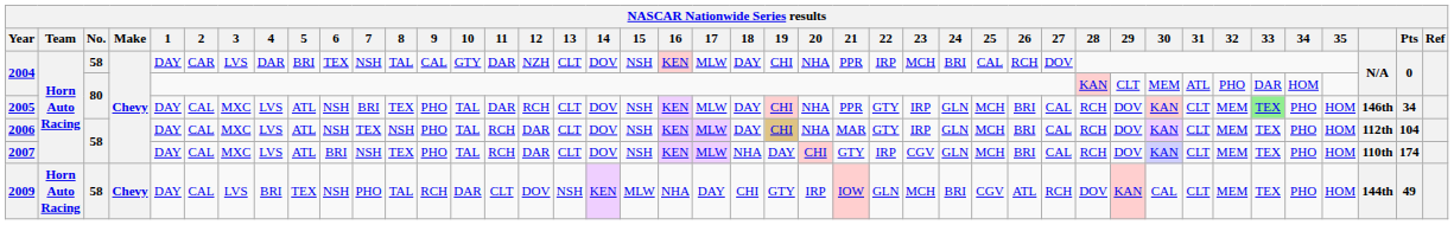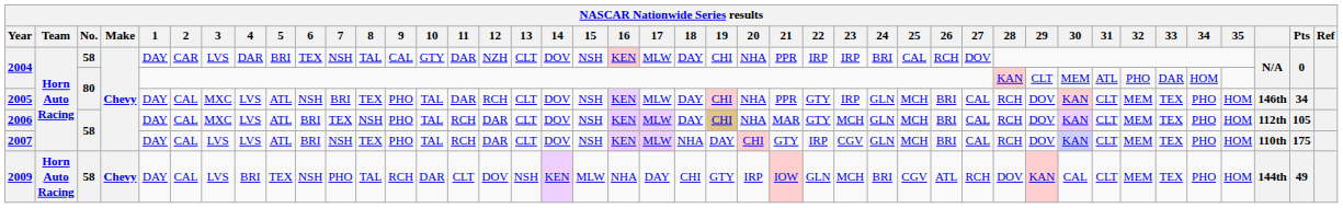 <table class="wikitable" style="text-align:center; font-size:75%">
 <tr>
 <th colspan=42><a href='#'>NASCAR Nationwide Series</a> results</th>
 </tr>
 <tr>
 <th>Year</th>
 <th>Team</th>
 <th>No.</th>
 <th>Make</th>
 <th>1</th>
 <th>2</th>
 <th>3</th>
 <th>4</th>
 <th>5</th>
 <th>6</th>
 <th>7</th>
 <th>8</th>
 <th>9</th>
 <th>10</th>
 <th>11</th>
 <th>12</th>
 <th>13</th>
 <th>14</th>
 <th>15</th>
 <th>16</th>
 <th>17</th>
 <th>18</th>
 <th>19</th>
 <th>20</th>
 <th>21</th>
 <th>22</th>
 <th>23</th>
 <th>24</th>
 <th>25</th>
 <th>26</th>
 <th>27</th>
 <th>28</th>
 <th>29</th>
 <th>30</th>
 <th>31</th>
 <th>32</th>
 <th>33</th>
 <th>34</th>
 <th>35</th>
 <th></th>
 <th>Pts</th>
 <th>Ref</th>
 </tr>
 <tr>
 <th rowspan=2><a href='#'>2004</a></th>
 <th rowspan=5><a href='#'>Horn Auto Racing</a></th>
 <th>58</th>
 <th rowspan=5><a href='#'>Chevy</a></th>
 <td><a href='#'>DAY</a></td>
 <td><a href='#'>CAR</a></td>
 <td><a href='#'>LVS</a></td>
 <td><a href='#'>DAR</a></td>
 <td><a href='#'>BRI</a></td>
 <td><a href='#'>TEX</a></td>
 <td><a href='#'>NSH</a></td>
 <td><a href='#'>TAL</a></td>
 <td><a href='#'>CAL</a></td>
 <td><a href='#'>GTY</a></td>
 <td><a href='#'>DAR</a></td>
 <td><a href='#'>NZH</a></td>
 <td><a href='#'>CLT</a></td>
 <td><a href='#'>DOV</a></td>
 <td><a href='#'>NSH</a></td>
 <td style="background:#FFCFCF;"><a href='#'>KEN</a><br></td>
 <td><a href='#'>MLW</a></td>
 <td><a href='#'>DAY</a></td>
 <td><a href='#'>CHI</a></td>
 <td><a href='#'>NHA</a></td>
 <td><a href='#'>PPR</a></td>
 <td><a href='#'>IRP</a></td>
-<td><a href='#'>MCH</a></td>
+<td><a href='#'>IRP</a></td>
 <td><a href='#'>BRI</a></td>
 <td><a href='#'>CAL</a></td>
 <td><a href='#'>RCH</a></td>
 <td><a href='#'>DOV</a></td>
 <td colspan=8></td>
 <th rowspan=2>N/A</th>
 <th rowspan=2>0</th>
 <th rowspan=2></th>
 </tr>
 <tr>
 <th rowspan=2>80</th>
 <td colspan=27></td>
 <td style="background:#FFCFCF;"><a href='#'>KAN</a><br></td>
 <td><a href='#'>CLT</a></td>
 <td><a href='#'>MEM</a></td>
 <td><a href='#'>ATL</a></td>
 <td><a href='#'>PHO</a></td>
 <td><a href='#'>DAR</a></td>
 <td><a href='#'>HOM</a></td>
 <td></td>
 </tr>
 <tr>
 <th><a href='#'>2005</a></th>
 <td><a href='#'>DAY</a></td>
 <td><a href='#'>CAL</a></td>
 <td><a href='#'>MXC</a></td>
 <td><a href='#'>LVS</a></td>
 <td><a href='#'>ATL</a></td>
 <td><a href='#'>NSH</a></td>
 <td><a href='#'>BRI</a></td>
 <td><a href='#'>TEX</a></td>
 <td><a href='#'>PHO</a></td>
 <td><a href='#'>TAL</a></td>
 <td><a href='#'>DAR</a></td>
 <td><a href='#'>RCH</a></td>
 <td><a href='#'>CLT</a></td>
 <td><a href='#'>DOV</a></td>
 <td><a href='#'>NSH</a></td>
 <td style="background:#EFCFFF;"><a href='#'>KEN</a><br></td>
 <td><a href='#'>MLW</a></td>
 <td><a href='#'>DAY</a></td>
 <td style="background:#FFCFCF;"><a href='#'>CHI</a><br></td>
 <td><a href='#'>NHA</a></td>
 <td><a href='#'>PPR</a></td>
 <td><a href='#'>GTY</a></td>
 <td><a href='#'>IRP</a></td>
 <td><a href='#'>GLN</a></td>
 <td><a href='#'>MCH</a></td>
 <td><a href='#'>BRI</a></td>
 <td><a href='#'>CAL</a></td>
 <td><a href='#'>RCH</a></td>
 <td><a href='#'>DOV</a></td>
 <td style="background:#FFCFCF;"><a href='#'>KAN</a><br></td>
 <td><a href='#'>CLT</a></td>
 <td><a href='#'>MEM</a></td>
-<td style="background: lightgreen;"><a href='#'>TEX</a></td>
+<td><a href='#'>TEX</a></td>
 <td><a href='#'>PHO</a></td>
 <td><a href='#'>HOM</a></td>
 <th>146th</th>
 <th>34</th>
 <th></th>
 </tr>
 <tr>
 <th><a href='#'>2006</a></th>
 <th rowspan=2>58</th>
 <td><a href='#'>DAY</a></td>
 <td><a href='#'>CAL</a></td>
 <td><a href='#'>MXC</a></td>
 <td><a href='#'>LVS</a></td>
 <td><a href='#'>ATL</a></td>
-<td><a href='#'>NSH</a></td>
+<td><a href='#'>BRI</a></td>
 <td><a href='#'>TEX</a></td>
 <td><a href='#'>NSH</a></td>
 <td><a href='#'>PHO</a></td>
 <td><a href='#'>TAL</a></td>
 <td><a href='#'>RCH</a></td>
 <td><a href='#'>DAR</a></td>
 <td><a href='#'>CLT</a></td>
 <td><a href='#'>DOV</a></td>
 <td><a href='#'>NSH</a></td>
 <td style="background:#EFCFFF;"><a href='#'>KEN</a><br></td>
 <td style="background:#EFCFFF;"><a href='#'>MLW</a><br></td>
 <td><a href='#'>DAY</a></td>
 <td style="background:#DFC484;"><a href='#'>CHI</a><br></td>
 <td><a href='#'>NHA</a></td>
 <td><a href='#'>MAR</a></td>
 <td><a href='#'>GTY</a></td>
-<td><a href='#'>IRP</a></td>
+<td><a href='#'>MCH</a></td>
 <td><a href='#'>GLN</a></td>
 <td><a href='#'>MCH</a></td>
 <td><a href='#'>BRI</a></td>
 <td><a href='#'>CAL</a></td>
 <td><a href='#'>RCH</a></td>
 <td><a href='#'>DOV</a></td>
 <td style="background:#EFCFFF;"><a href='#'>KAN</a><br></td>
 <td><a href='#'>CLT</a></td>
 <td><a href='#'>MEM</a></td>
 <td><a href='#'>TEX</a></td>
 <td><a href='#'>PHO</a></td>
 <td><a href='#'>HOM</a></td>
 <th>112th</th>
-<th>104</th>
+<th>105</th>
 <th></th>
 </tr>
 <tr>
 <th><a href='#'>2007</a></th>
 <td><a href='#'>DAY</a></td>
 <td><a href='#'>CAL</a></td>
-<td><a href='#'>MXC</a></td>
+<td><a href='#'>LVS</a></td>
 <td><a href='#'>LVS</a></td>
 <td><a href='#'>ATL</a></td>
 <td><a href='#'>BRI</a></td>
 <td><a href='#'>NSH</a></td>
 <td><a href='#'>TEX</a></td>
 <td><a href='#'>PHO</a></td>
 <td><a href='#'>TAL</a></td>
 <td><a href='#'>RCH</a></td>
 <td><a href='#'>DAR</a></td>
 <td><a href='#'>CLT</a></td>
 <td><a href='#'>DOV</a></td>
 <td><a href='#'>NSH</a></td>
 <td style="background:#EFCFFF;"><a href='#'>KEN</a><br></td>
 <td style="background:#EFCFFF;"><a href='#'>MLW</a><br></td>
 <td><a href='#'>NHA</a></td>
 <td><a href='#'>DAY</a></td>
 <td style="background:#FFCFCF;"><a href='#'>CHI</a><br></td>
 <td><a href='#'>GTY</a></td>
 <td><a href='#'>IRP</a></td>
 <td><a href='#'>CGV</a></td>
 <td><a href='#'>GLN</a></td>
 <td><a href='#'>MCH</a></td>
 <td><a href='#'>BRI</a></td>
 <td><a href='#'>CAL</a></td>
 <td><a href='#'>RCH</a></td>
 <td><a href='#'>DOV</a></td>
 <td style="background:#CFCFFF;"><a href='#'>KAN</a><br></td>
 <td><a href='#'>CLT</a></td>
 <td><a href='#'>MEM</a></td>
 <td><a href='#'>TEX</a></td>
 <td><a href='#'>PHO</a></td>
 <td><a href='#'>HOM</a></td>
 <th>110th</th>
-<th>174</th>
+<th>175</th>
 <th></th>
 </tr>
 <tr>
 <th><a href='#'>2009</a></th>
 <th><a href='#'>Horn Auto Racing</a></th>
 <th>58</th>
 <th><a href='#'>Chevy</a></th>
 <td><a href='#'>DAY</a></td>
 <td><a href='#'>CAL</a></td>
 <td><a href='#'>LVS</a></td>
 <td><a href='#'>BRI</a></td>
 <td><a href='#'>TEX</a></td>
 <td><a href='#'>NSH</a></td>
 <td><a href='#'>PHO</a></td>
 <td><a href='#'>TAL</a></td>
 <td><a href='#'>RCH</a></td>
 <td><a href='#'>DAR</a></td>
 <td><a href='#'>CLT</a></td>
 <td><a href='#'>DOV</a></td>
 <td><a href='#'>NSH</a></td>
 <td style="background:#EFCFFF;"><a href='#'>KEN</a><br></td>
 <td><a href='#'>MLW</a></td>
 <td><a href='#'>NHA</a></td>
 <td><a href='#'>DAY</a></td>
 <td><a href='#'>CHI</a></td>
 <td><a href='#'>GTY</a></td>
 <td><a href='#'>IRP</a></td>
 <td style="background:#FFCFCF;"><a href='#'>IOW</a><br></td>
 <td><a href='#'>GLN</a></td>
 <td><a href='#'>MCH</a></td>
 <td><a href='#'>BRI</a></td>
 <td><a href='#'>CGV</a></td>
 <td><a href='#'>ATL</a></td>
 <td><a href='#'>RCH</a></td>
 <td><a href='#'>DOV</a></td>
 <td style="background:#FFCFCF;"><a href='#'>KAN</a><br></td>
 <td><a href='#'>CAL</a></td>
 <td><a href='#'>CLT</a></td>
 <td><a href='#'>MEM</a></td>
 <td><a href='#'>TEX</a></td>
 <td><a href='#'>PHO</a></td>
 <td><a href='#'>HOM</a></td>
 <th>144th</th>
 <th>49</th>
 <th></th>
 </tr>
 </table>
